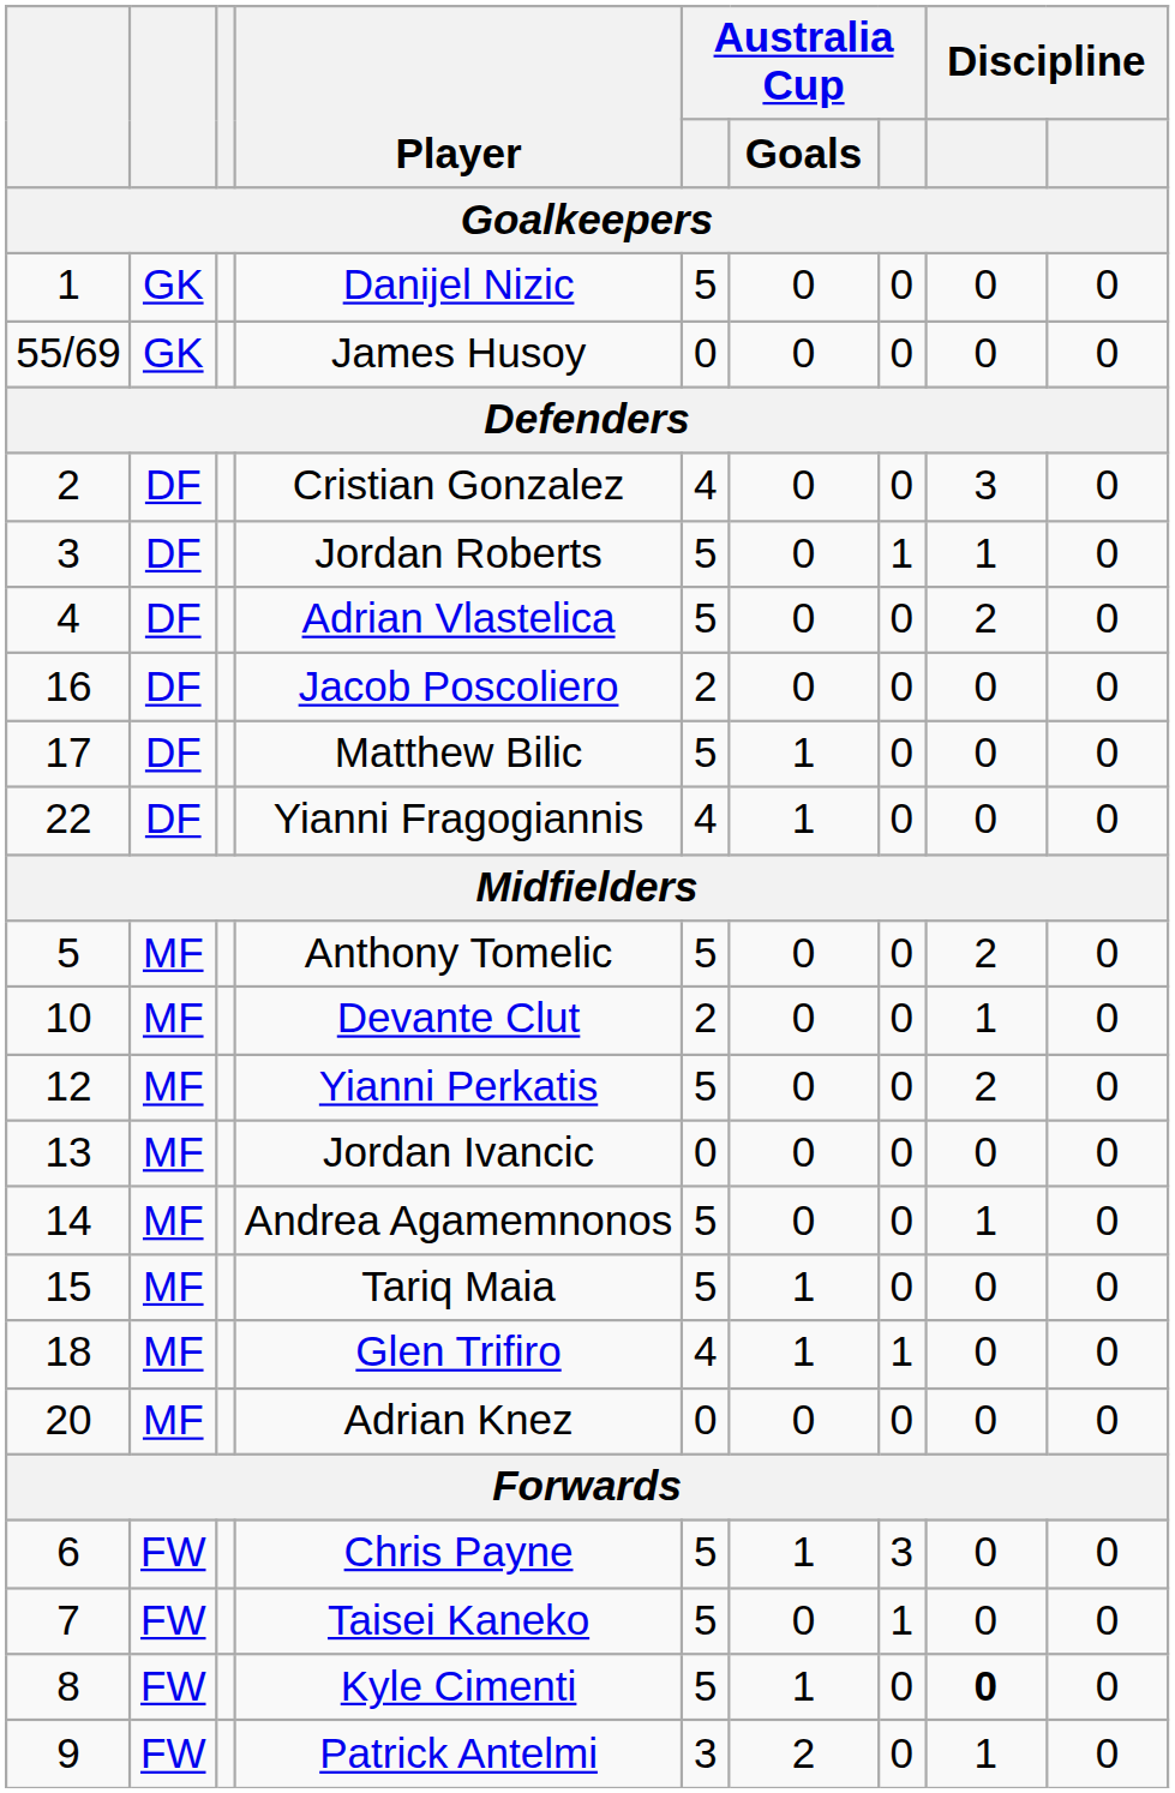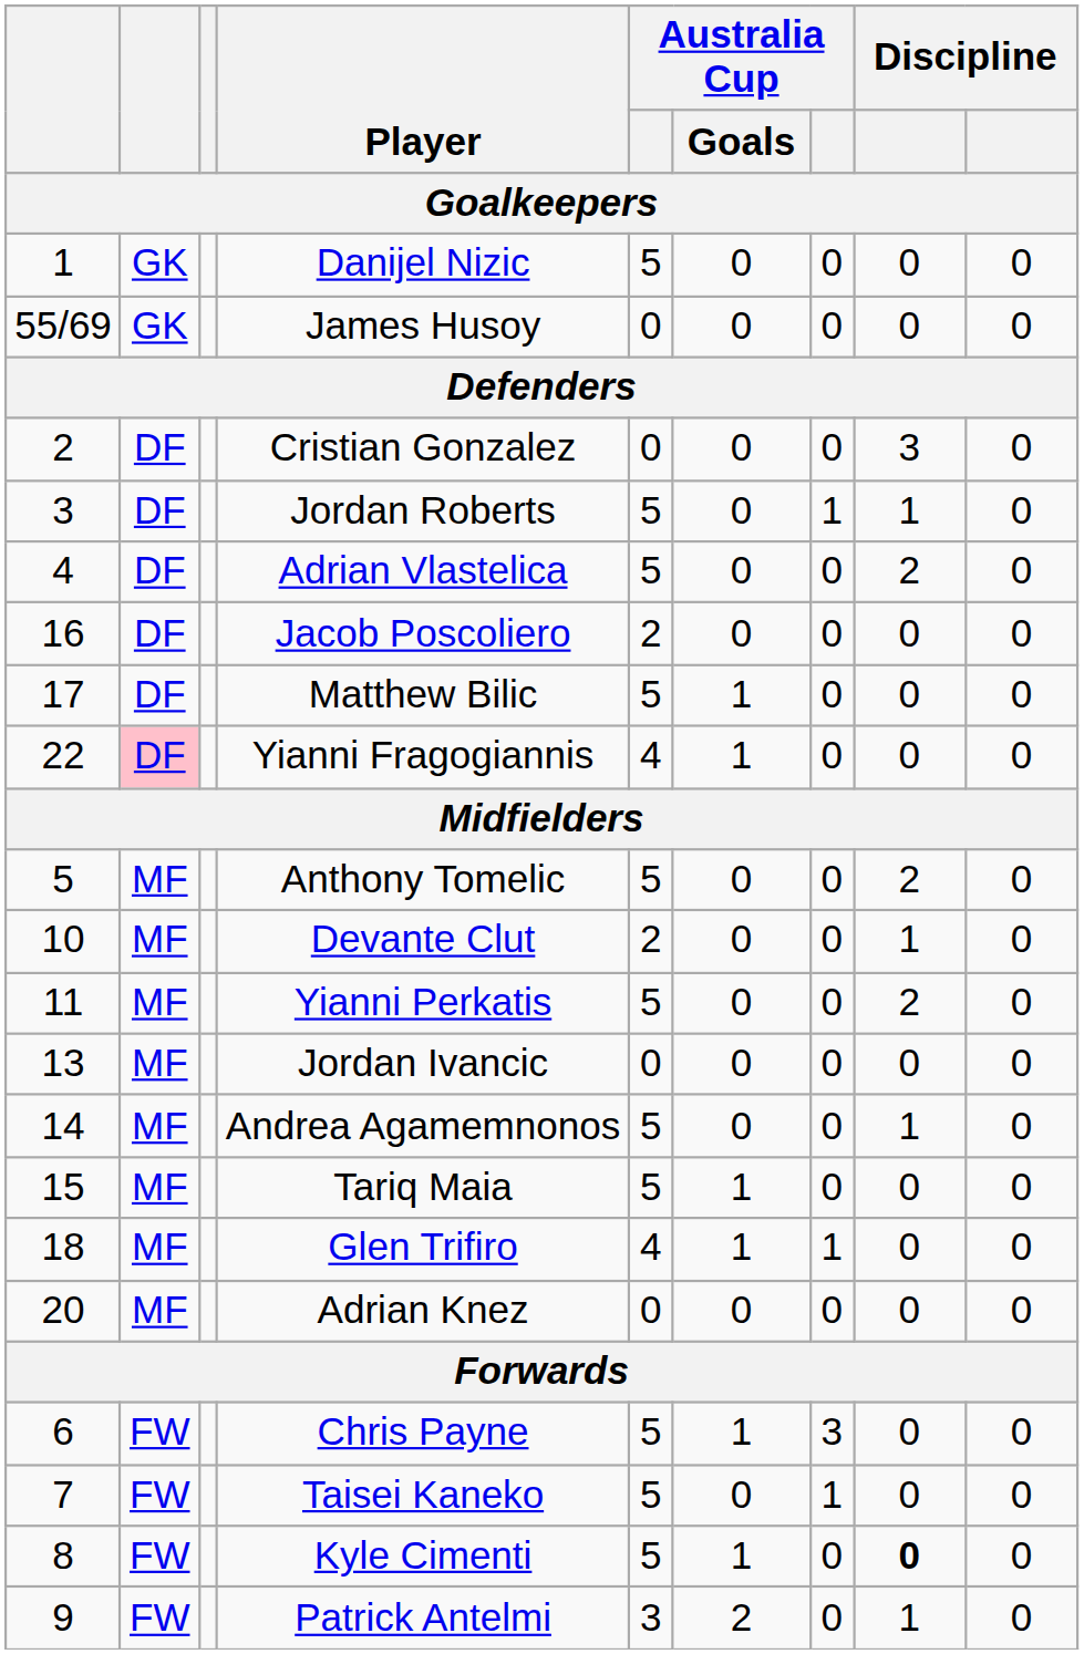 <table class="wikitable sortable alternance" style="text-align:center">
 <tr>
 <th rowspan="2" valign="bottom"></th>
 <th rowspan="2" valign="bottom"></th>
 <th rowspan="2" valign="bottom"></th>
 <th rowspan="2" valign="bottom">Player</th>
 <th colspan="3" width="85"><a href='#'>Australia Cup</a></th>
 <th colspan="2" width="85">Discipline</th>
 </tr>
 <tr>
 <th></th>
 <th>Goals</th>
 <th></th>
 <th></th>
 <th></th>
 </tr>
 <tr>
 <th colspan="17"><em>Goalkeepers</em></th>
 </tr>
 <tr>
 <td>1</td>
 <td><a href='#'>GK</a></td>
 <td></td>
 <td><a href='#'>Danijel Nizic</a></td>
 <td>5</td>
 <td>0</td>
 <td>0</td>
 <td>0</td>
 <td>0</td>
 </tr>
 <tr>
 <td>55/69</td>
 <td><a href='#'>GK</a></td>
 <td></td>
 <td>James Husoy</td>
 <td>0</td>
 <td>0</td>
 <td>0</td>
 <td>0</td>
 <td>0</td>
 </tr>
 <tr>
 <th colspan="17"><em>Defenders</em></th>
 </tr>
 <tr>
 <td>2</td>
 <td><a href='#'>DF</a></td>
 <td></td>
 <td>Cristian Gonzalez</td>
-<td>4</td>
+<td>0</td>
 <td>0</td>
 <td>0</td>
 <td>3</td>
 <td>0</td>
 </tr>
 <tr>
 <td>3</td>
 <td><a href='#'>DF</a></td>
 <td></td>
 <td>Jordan Roberts</td>
 <td>5</td>
 <td>0</td>
 <td>1</td>
 <td>1</td>
 <td>0</td>
 </tr>
 <tr>
 <td>4</td>
 <td><a href='#'>DF</a></td>
 <td></td>
 <td><a href='#'>Adrian Vlastelica</a></td>
 <td>5</td>
 <td>0</td>
 <td>0</td>
 <td>2</td>
 <td>0</td>
 </tr>
 <tr>
 <td>16</td>
 <td><a href='#'>DF</a></td>
 <td></td>
 <td><a href='#'>Jacob Poscoliero</a></td>
 <td>2</td>
 <td>0</td>
 <td>0</td>
 <td>0</td>
 <td>0</td>
 </tr>
 <tr>
 <td>17</td>
 <td><a href='#'>DF</a></td>
 <td></td>
 <td>Matthew Bilic</td>
 <td>5</td>
 <td>1</td>
 <td>0</td>
 <td>0</td>
 <td>0</td>
 </tr>
 <tr>
 <td>22</td>
-<td><a href='#'>DF</a></td>
+<td style="background: pink;"><a href='#'>DF</a></td>
 <td></td>
 <td>Yianni Fragogiannis</td>
 <td>4</td>
 <td>1</td>
 <td>0</td>
 <td>0</td>
 <td>0</td>
 </tr>
 <tr>
 <th colspan="17"><em>Midfielders</em></th>
 </tr>
 <tr>
 <td>5</td>
 <td><a href='#'>MF</a></td>
 <td></td>
 <td>Anthony Tomelic</td>
 <td>5</td>
 <td>0</td>
 <td>0</td>
 <td>2</td>
 <td>0</td>
 </tr>
 <tr>
 <td>10</td>
 <td><a href='#'>MF</a></td>
 <td></td>
 <td><a href='#'>Devante Clut</a></td>
 <td>2</td>
 <td>0</td>
 <td>0</td>
 <td>1</td>
 <td>0</td>
 </tr>
 <tr>
-<td>12</td>
+<td>11</td>
 <td><a href='#'>MF</a></td>
 <td></td>
 <td><a href='#'>Yianni Perkatis</a></td>
 <td>5</td>
 <td>0</td>
 <td>0</td>
 <td>2</td>
 <td>0</td>
 </tr>
 <tr>
 <td>13</td>
 <td><a href='#'>MF</a></td>
 <td></td>
 <td>Jordan Ivancic</td>
 <td>0</td>
 <td>0</td>
 <td>0</td>
 <td>0</td>
 <td>0</td>
 </tr>
 <tr>
 <td>14</td>
 <td><a href='#'>MF</a></td>
 <td></td>
 <td>Andrea Agamemnonos</td>
 <td>5</td>
 <td>0</td>
 <td>0</td>
 <td>1</td>
 <td>0</td>
 </tr>
 <tr>
 <td>15</td>
 <td><a href='#'>MF</a></td>
 <td></td>
 <td>Tariq Maia</td>
 <td>5</td>
 <td>1</td>
 <td>0</td>
 <td>0</td>
 <td>0</td>
 </tr>
 <tr>
 <td>18</td>
 <td><a href='#'>MF</a></td>
 <td></td>
 <td><a href='#'>Glen Trifiro</a></td>
 <td>4</td>
 <td>1</td>
 <td>1</td>
 <td>0</td>
 <td>0</td>
 </tr>
 <tr>
 <td>20</td>
 <td><a href='#'>MF</a></td>
 <td></td>
 <td>Adrian Knez</td>
 <td>0</td>
 <td>0</td>
 <td>0</td>
 <td>0</td>
 <td>0</td>
 </tr>
 <tr>
 <th colspan="17"><em>Forwards</em></th>
 </tr>
 <tr>
 <td>6</td>
 <td><a href='#'>FW</a></td>
 <td></td>
 <td><a href='#'>Chris Payne</a></td>
 <td>5</td>
 <td>1</td>
 <td>3</td>
 <td>0</td>
 <td>0</td>
 </tr>
 <tr>
 <td>7</td>
 <td><a href='#'>FW</a></td>
 <td></td>
 <td><a href='#'>Taisei Kaneko</a></td>
 <td>5</td>
 <td>0</td>
 <td>1</td>
 <td>0</td>
 <td>0</td>
 </tr>
 <tr>
 <td>8</td>
 <td><a href='#'>FW</a></td>
 <td></td>
 <td><a href='#'>Kyle Cimenti</a></td>
 <td>5</td>
 <td>1</td>
 <td>0</td>
 <td><strong>0</strong></td>
 <td>0</td>
 </tr>
 <tr>
 <td>9</td>
 <td><a href='#'>FW</a></td>
 <td></td>
 <td><a href='#'>Patrick Antelmi</a></td>
 <td>3</td>
 <td>2</td>
 <td>0</td>
 <td>1</td>
 <td>0</td>
 </tr>
 </table>
